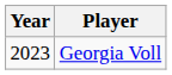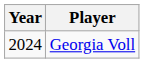 <table class="wikitable">
 <tr>
 <th>Year</th>
 <th>Player</th>
 </tr>
 <tr>
-<td>2023</td>
+<td>2024</td>
 <td> <a href='#'>Georgia Voll</a></td>
 </tr>
 </table>
